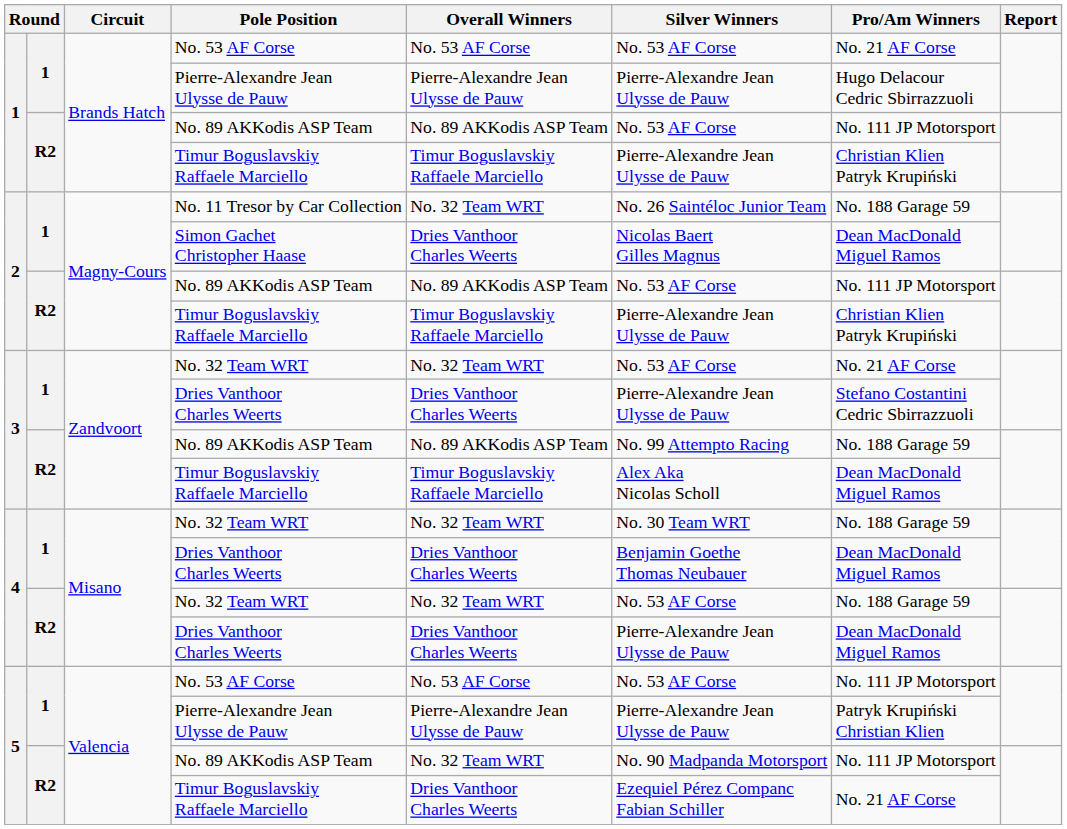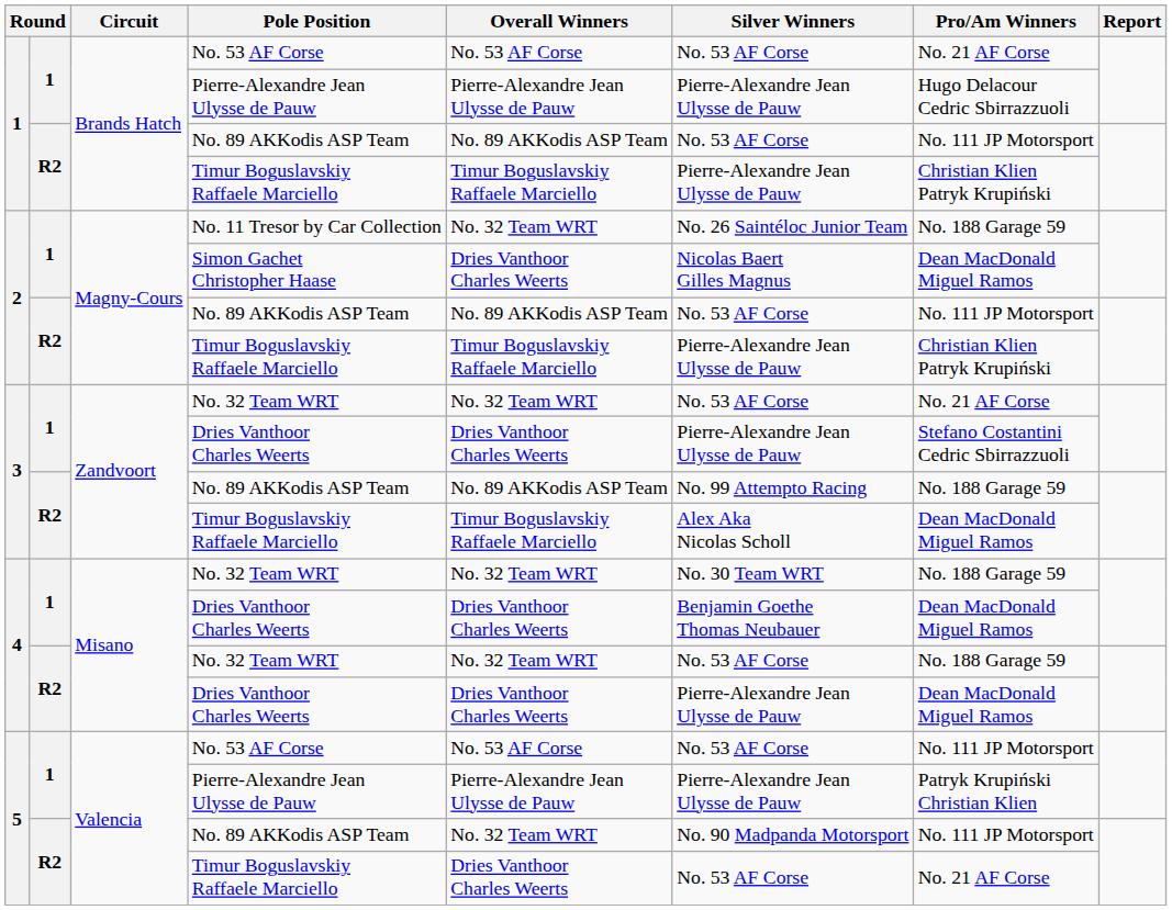 <table class="wikitable" style=font-size:85%;">
 <tr>
 <th colspan=2>Round</th>
 <th>Circuit</th>
 <th>Pole Position</th>
 <th>Overall Winners</th>
 <th>Silver Winners</th>
 <th>Pro/Am Winners</th>
 <th>Report</th>
 </tr>
 <tr>
 <th rowspan=4>1</th>
 <th rowspan=2>1</th>
 <td rowspan=4> <a href='#'>Brands Hatch</a></td>
 <td> No. 53 <a href='#'>AF Corse</a></td>
 <td> No. 53 <a href='#'>AF Corse</a></td>
 <td> No. 53 <a href='#'>AF Corse</a></td>
 <td> No. 21 <a href='#'>AF Corse</a></td>
 <td rowspan="2"></td>
 </tr>
 <tr>
 <td> Pierre-Alexandre Jean<br> <a href='#'>Ulysse de Pauw</a></td>
 <td> Pierre-Alexandre Jean<br> <a href='#'>Ulysse de Pauw</a></td>
 <td> Pierre-Alexandre Jean<br> <a href='#'>Ulysse de Pauw</a></td>
 <td> Hugo Delacour<br> Cedric Sbirrazzuoli</td>
 </tr>
 <tr>
 <th rowspan=2>R2</th>
 <td> No. 89 AKKodis ASP Team</td>
 <td> No. 89 AKKodis ASP Team</td>
 <td> No. 53 <a href='#'>AF Corse</a></td>
 <td> No. 111 JP Motorsport</td>
 <td rowspan="2"></td>
 </tr>
 <tr>
 <td> <a href='#'>Timur Boguslavskiy</a><br> <a href='#'>Raffaele Marciello</a></td>
 <td> <a href='#'>Timur Boguslavskiy</a><br> <a href='#'>Raffaele Marciello</a></td>
 <td> Pierre-Alexandre Jean<br> <a href='#'>Ulysse de Pauw</a></td>
 <td> <a href='#'>Christian Klien</a><br> Patryk Krupiński</td>
 </tr>
 <tr>
 <th rowspan=4>2</th>
 <th rowspan=2>1</th>
 <td rowspan=4> <a href='#'>Magny-Cours</a></td>
 <td> No. 11 Tresor by Car Collection</td>
 <td> No. 32 <a href='#'>Team WRT</a></td>
 <td> No. 26 <a href='#'>Saintéloc Junior Team</a></td>
 <td> No. 188 Garage 59</td>
 <td rowspan="2"></td>
 </tr>
 <tr>
 <td> <a href='#'>Simon Gachet</a><br> <a href='#'>Christopher Haase</a></td>
 <td> <a href='#'>Dries Vanthoor</a><br> <a href='#'>Charles Weerts</a></td>
 <td> <a href='#'>Nicolas Baert</a><br> <a href='#'>Gilles Magnus</a></td>
 <td> <a href='#'>Dean MacDonald</a><br> <a href='#'>Miguel Ramos</a></td>
 </tr>
 <tr>
 <th rowspan=2>R2</th>
 <td> No. 89 AKKodis ASP Team</td>
 <td> No. 89 AKKodis ASP Team</td>
 <td> No. 53 <a href='#'>AF Corse</a></td>
 <td> No. 111 JP Motorsport</td>
 <td rowspan="2"></td>
 </tr>
 <tr>
 <td> <a href='#'>Timur Boguslavskiy</a><br> <a href='#'>Raffaele Marciello</a></td>
 <td> <a href='#'>Timur Boguslavskiy</a><br> <a href='#'>Raffaele Marciello</a></td>
 <td> Pierre-Alexandre Jean<br> <a href='#'>Ulysse de Pauw</a></td>
 <td> <a href='#'>Christian Klien</a><br> Patryk Krupiński</td>
 </tr>
 <tr>
 <th rowspan=4>3</th>
 <th rowspan=2>1</th>
 <td rowspan=4> <a href='#'>Zandvoort</a></td>
 <td> No. 32 <a href='#'>Team WRT</a></td>
 <td> No. 32 <a href='#'>Team WRT</a></td>
 <td> No. 53 <a href='#'>AF Corse</a></td>
 <td> No. 21 <a href='#'>AF Corse</a></td>
 <td rowspan="2"></td>
 </tr>
 <tr>
 <td> <a href='#'>Dries Vanthoor</a><br> <a href='#'>Charles Weerts</a></td>
 <td> <a href='#'>Dries Vanthoor</a><br> <a href='#'>Charles Weerts</a></td>
 <td> Pierre-Alexandre Jean<br> <a href='#'>Ulysse de Pauw</a></td>
 <td> <a href='#'>Stefano Costantini</a><br> Cedric Sbirrazzuoli</td>
 </tr>
 <tr>
 <th rowspan=2>R2</th>
 <td> No. 89 AKKodis ASP Team</td>
 <td> No. 89 AKKodis ASP Team</td>
 <td> No. 99 <a href='#'>Attempto Racing</a></td>
 <td> No. 188 Garage 59</td>
 <td rowspan="2"></td>
 </tr>
 <tr>
 <td> <a href='#'>Timur Boguslavskiy</a><br> <a href='#'>Raffaele Marciello</a></td>
 <td> <a href='#'>Timur Boguslavskiy</a><br> <a href='#'>Raffaele Marciello</a></td>
 <td> <a href='#'>Alex Aka</a><br> Nicolas Scholl</td>
 <td> <a href='#'>Dean MacDonald</a><br> <a href='#'>Miguel Ramos</a></td>
 </tr>
 <tr>
 <th rowspan=4>4</th>
 <th rowspan=2>1</th>
 <td rowspan=4> <a href='#'>Misano</a></td>
 <td> No. 32 <a href='#'>Team WRT</a></td>
 <td> No. 32 <a href='#'>Team WRT</a></td>
 <td> No. 30 <a href='#'>Team WRT</a></td>
 <td> No. 188 Garage 59</td>
 <td rowspan="2"></td>
 </tr>
 <tr>
 <td> <a href='#'>Dries Vanthoor</a><br> <a href='#'>Charles Weerts</a></td>
 <td> <a href='#'>Dries Vanthoor</a><br> <a href='#'>Charles Weerts</a></td>
 <td> <a href='#'>Benjamin Goethe</a><br> <a href='#'>Thomas Neubauer</a></td>
 <td> <a href='#'>Dean MacDonald</a><br> <a href='#'>Miguel Ramos</a></td>
 </tr>
 <tr>
 <th rowspan=2>R2</th>
 <td> No. 32 <a href='#'>Team WRT</a></td>
 <td> No. 32 <a href='#'>Team WRT</a></td>
 <td> No. 53 <a href='#'>AF Corse</a></td>
 <td> No. 188 Garage 59</td>
 <td rowspan="2"></td>
 </tr>
 <tr>
 <td> <a href='#'>Dries Vanthoor</a><br> <a href='#'>Charles Weerts</a></td>
 <td> <a href='#'>Dries Vanthoor</a><br> <a href='#'>Charles Weerts</a></td>
 <td> Pierre-Alexandre Jean<br> <a href='#'>Ulysse de Pauw</a></td>
 <td> <a href='#'>Dean MacDonald</a><br> <a href='#'>Miguel Ramos</a></td>
 </tr>
 <tr>
 <th rowspan=4>5</th>
 <th rowspan=2>1</th>
 <td rowspan=4> <a href='#'>Valencia</a></td>
 <td> No. 53 <a href='#'>AF Corse</a></td>
 <td> No. 53 <a href='#'>AF Corse</a></td>
 <td> No. 53 <a href='#'>AF Corse</a></td>
 <td> No. 111 JP Motorsport</td>
 <td rowspan="2"></td>
 </tr>
 <tr>
 <td> Pierre-Alexandre Jean<br> <a href='#'>Ulysse de Pauw</a></td>
 <td> Pierre-Alexandre Jean<br> <a href='#'>Ulysse de Pauw</a></td>
 <td> Pierre-Alexandre Jean<br> <a href='#'>Ulysse de Pauw</a></td>
 <td> Patryk Krupiński<br> <a href='#'>Christian Klien</a></td>
 </tr>
 <tr>
 <th rowspan=2>R2</th>
 <td> No. 89 AKKodis ASP Team</td>
 <td> No. 32 <a href='#'>Team WRT</a></td>
 <td> No. 90 <a href='#'>Madpanda Motorsport</a></td>
 <td> No. 111 JP Motorsport</td>
 <td rowspan="2"></td>
 </tr>
 <tr>
 <td> <a href='#'>Timur Boguslavskiy</a><br> <a href='#'>Raffaele Marciello</a></td>
 <td> <a href='#'>Dries Vanthoor</a><br> <a href='#'>Charles Weerts</a></td>
-<td> <a href='#'>Ezequiel Pérez Companc</a><br> <a href='#'>Fabian Schiller</a></td>
+<td> No. 53 <a href='#'>AF Corse</a></td>
 <td> No. 21 <a href='#'>AF Corse</a></td>
 </tr>
 <tr>
 </tr>
 </table>
